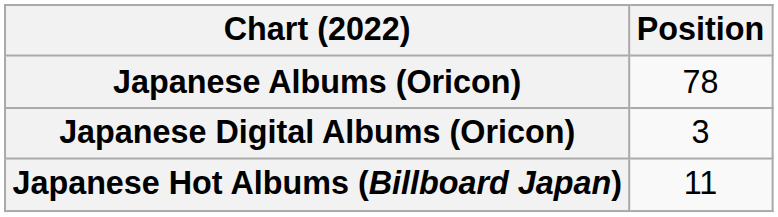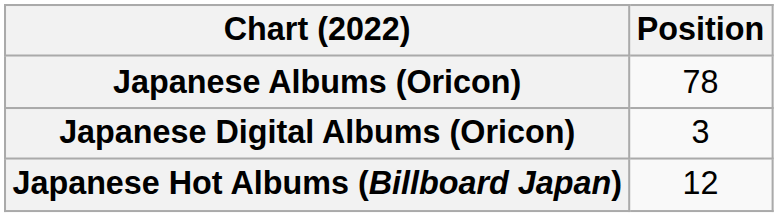 <table class="wikitable sortable plainrowheaders" style="text-align:center">
 <tr>
 <th scope="col">Chart (2022)</th>
 <th scope="col">Position</th>
 </tr>
 <tr>
 <th scope="row">Japanese Albums (Oricon)</th>
 <td>78</td>
 </tr>
 <tr>
 <th scope="row">Japanese Digital Albums (Oricon)</th>
 <td>3</td>
 </tr>
 <tr>
 <th scope="row">Japanese Hot Albums (<em>Billboard Japan</em>)</th>
-<td>11</td>
+<td>12</td>
 </tr>
 </table>
